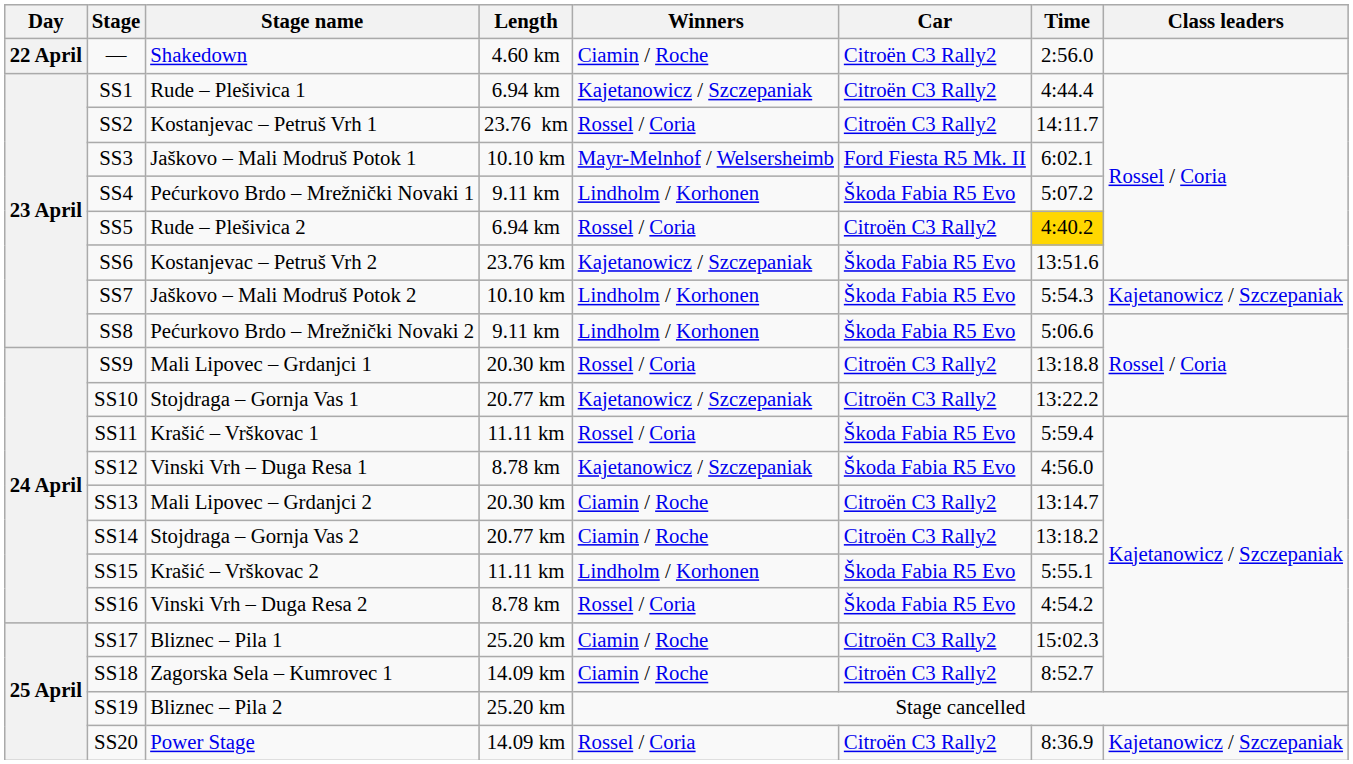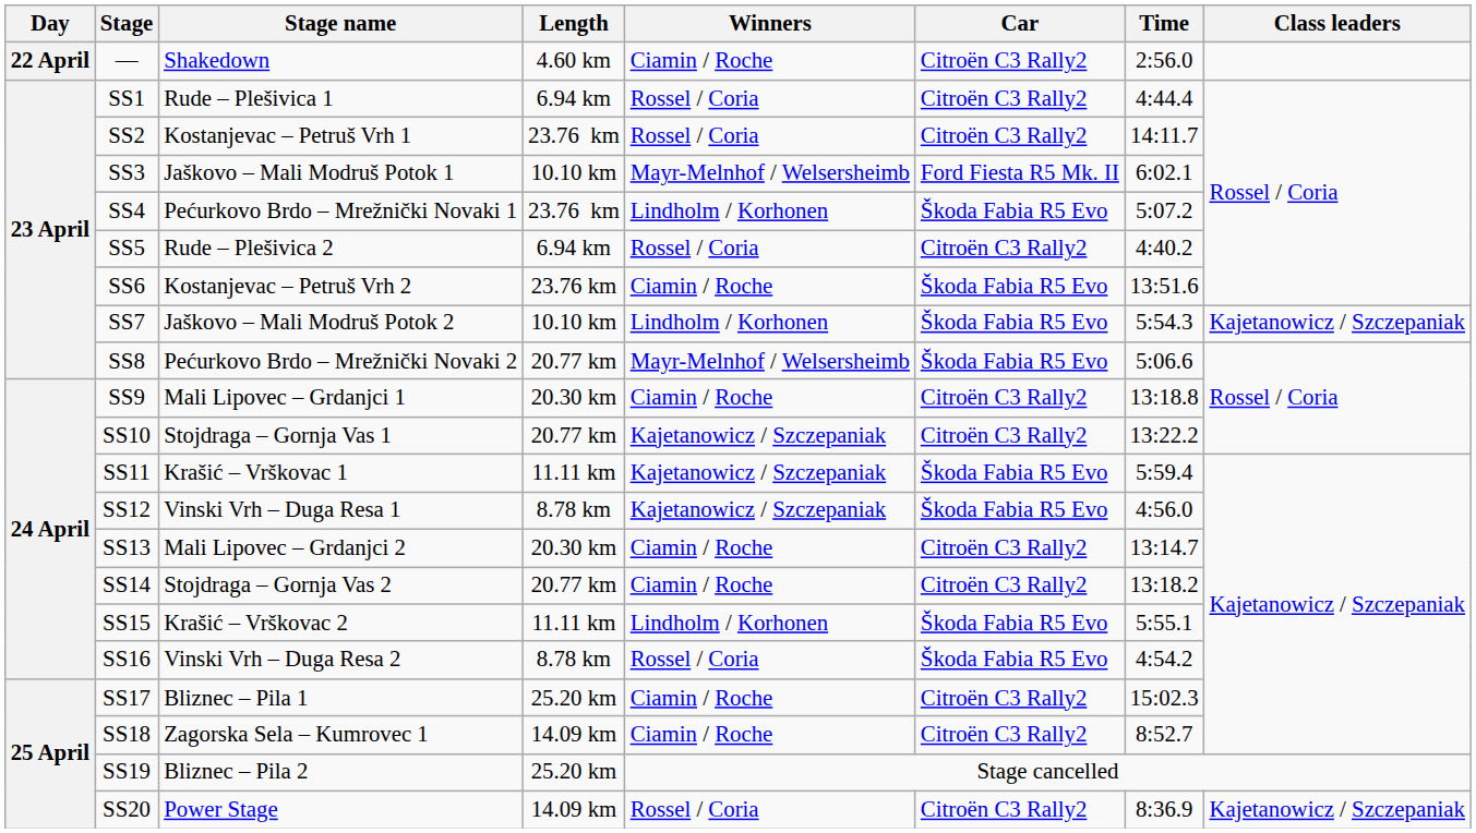 <table class="wikitable" style="font-size: 85%;">
 <tr>
 <th>Day</th>
 <th>Stage</th>
 <th>Stage name</th>
 <th>Length</th>
 <th>Winners</th>
 <th>Car</th>
 <th>Time</th>
 <th>Class leaders</th>
 </tr>
 <tr>
 <th>22 April</th>
 <td align="center">—</td>
 <td><a href='#'>Shakedown</a></td>
 <td align="center">4.60 km</td>
 <td><a href='#'>Ciamin</a> / <a href='#'>Roche</a></td>
 <td><a href='#'>Citroën C3 Rally2</a></td>
 <td align="center">2:56.0</td>
 <td></td>
 </tr>
 <tr>
 <th rowspan="8">23 April</th>
 <td align="center">SS1</td>
 <td>Rude – Plešivica 1</td>
 <td align="center">6.94 km</td>
-<td><a href='#'>Kajetanowicz</a> / <a href='#'>Szczepaniak</a></td>
+<td><a href='#'>Rossel</a> / <a href='#'>Coria</a></td>
 <td><a href='#'>Citroën C3 Rally2</a></td>
 <td align="center">4:44.4</td>
 <td rowspan="6"><a href='#'>Rossel</a> / <a href='#'>Coria</a></td>
 </tr>
 <tr>
 <td align="center">SS2</td>
 <td>Kostanjevac – Petruš Vrh 1</td>
 <td align="center">23.76  km</td>
 <td><a href='#'>Rossel</a> / <a href='#'>Coria</a></td>
 <td><a href='#'>Citroën C3 Rally2</a></td>
 <td align="center">14:11.7</td>
 </tr>
 <tr>
 <td align="center">SS3</td>
 <td>Jaškovo – Mali Modruš Potok 1</td>
 <td align="center">10.10 km</td>
 <td><a href='#'>Mayr-Melnhof</a> / <a href='#'>Welsersheimb</a></td>
 <td><a href='#'>Ford Fiesta R5 Mk. II</a></td>
 <td align="center">6:02.1</td>
 </tr>
 <tr>
 <td align="center">SS4</td>
 <td>Pećurkovo Brdo – Mrežnički Novaki 1</td>
-<td align="center">9.11 km</td>
+<td align="center">23.76  km</td>
 <td><a href='#'>Lindholm</a> / <a href='#'>Korhonen</a></td>
 <td><a href='#'>Škoda Fabia R5 Evo</a></td>
 <td align="center">5:07.2</td>
 </tr>
 <tr>
 <td align="center">SS5</td>
 <td>Rude – Plešivica 2</td>
 <td align="center">6.94 km</td>
 <td><a href='#'>Rossel</a> / <a href='#'>Coria</a></td>
 <td><a href='#'>Citroën C3 Rally2</a></td>
-<td align="center" style="background: gold;">4:40.2</td>
+<td align="center">4:40.2</td>
 </tr>
 <tr>
 <td align="center">SS6</td>
 <td>Kostanjevac – Petruš Vrh 2</td>
 <td align="center">23.76 km</td>
-<td><a href='#'>Kajetanowicz</a> / <a href='#'>Szczepaniak</a></td>
+<td><a href='#'>Ciamin</a> / <a href='#'>Roche</a></td>
 <td><a href='#'>Škoda Fabia R5 Evo</a></td>
 <td align="center">13:51.6</td>
 </tr>
 <tr>
 <td align="center">SS7</td>
 <td>Jaškovo – Mali Modruš Potok 2</td>
 <td align="center">10.10 km</td>
 <td><a href='#'>Lindholm</a> / <a href='#'>Korhonen</a></td>
 <td><a href='#'>Škoda Fabia R5 Evo</a></td>
 <td align="center">5:54.3</td>
 <td><a href='#'>Kajetanowicz</a> / <a href='#'>Szczepaniak</a></td>
 </tr>
 <tr>
 <td align="center">SS8</td>
 <td>Pećurkovo Brdo – Mrežnički Novaki 2</td>
-<td align="center">9.11 km</td>
-<td><a href='#'>Lindholm</a> / <a href='#'>Korhonen</a></td>
+<td align="center">20.77 km</td>
+<td><a href='#'>Mayr-Melnhof</a> / <a href='#'>Welsersheimb</a></td>
 <td><a href='#'>Škoda Fabia R5 Evo</a></td>
 <td align="center">5:06.6</td>
 <td rowspan="3"><a href='#'>Rossel</a> / <a href='#'>Coria</a></td>
 </tr>
 <tr>
 <th rowspan="8">24 April</th>
 <td align="center">SS9</td>
 <td>Mali Lipovec – Grdanjci 1</td>
 <td align="center">20.30 km</td>
-<td><a href='#'>Rossel</a> / <a href='#'>Coria</a></td>
+<td><a href='#'>Ciamin</a> / <a href='#'>Roche</a></td>
 <td><a href='#'>Citroën C3 Rally2</a></td>
 <td align="center">13:18.8</td>
 </tr>
 <tr>
 <td align="center">SS10</td>
 <td>Stojdraga – Gornja Vas 1</td>
 <td align="center">20.77 km</td>
 <td><a href='#'>Kajetanowicz</a> / <a href='#'>Szczepaniak</a></td>
 <td><a href='#'>Citroën C3 Rally2</a></td>
 <td align="center">13:22.2</td>
 </tr>
 <tr>
 <td align="center">SS11</td>
 <td>Krašić – Vrškovac 1</td>
 <td align="center">11.11 km</td>
-<td><a href='#'>Rossel</a> / <a href='#'>Coria</a></td>
+<td><a href='#'>Kajetanowicz</a> / <a href='#'>Szczepaniak</a></td>
 <td><a href='#'>Škoda Fabia R5 Evo</a></td>
 <td align="center">5:59.4</td>
 <td rowspan="8"><a href='#'>Kajetanowicz</a> / <a href='#'>Szczepaniak</a></td>
 </tr>
 <tr>
 <td align="center">SS12</td>
 <td>Vinski Vrh – Duga Resa 1</td>
 <td align="center">8.78 km</td>
 <td><a href='#'>Kajetanowicz</a> / <a href='#'>Szczepaniak</a></td>
 <td><a href='#'>Škoda Fabia R5 Evo</a></td>
 <td align="center">4:56.0</td>
 </tr>
 <tr>
 <td align="center">SS13</td>
 <td>Mali Lipovec – Grdanjci 2</td>
 <td align="center">20.30 km</td>
 <td><a href='#'>Ciamin</a> / <a href='#'>Roche</a></td>
 <td><a href='#'>Citroën C3 Rally2</a></td>
 <td align="center">13:14.7</td>
 </tr>
 <tr>
 <td align="center">SS14</td>
 <td>Stojdraga – Gornja Vas 2</td>
 <td align="center">20.77 km</td>
 <td><a href='#'>Ciamin</a> / <a href='#'>Roche</a></td>
 <td><a href='#'>Citroën C3 Rally2</a></td>
 <td align="center">13:18.2</td>
 </tr>
 <tr>
 <td align="center">SS15</td>
 <td>Krašić – Vrškovac 2</td>
 <td align="center">11.11 km</td>
 <td><a href='#'>Lindholm</a> / <a href='#'>Korhonen</a></td>
 <td><a href='#'>Škoda Fabia R5 Evo</a></td>
 <td align="center">5:55.1</td>
 </tr>
 <tr>
 <td align="center">SS16</td>
 <td>Vinski Vrh – Duga Resa 2</td>
 <td align="center">8.78 km</td>
 <td><a href='#'>Rossel</a> / <a href='#'>Coria</a></td>
 <td><a href='#'>Škoda Fabia R5 Evo</a></td>
 <td align="center">4:54.2</td>
 </tr>
 <tr>
 <th rowspan="4">25 April</th>
 <td align="center">SS17</td>
 <td>Bliznec – Pila 1</td>
 <td align="center">25.20 km</td>
 <td><a href='#'>Ciamin</a> / <a href='#'>Roche</a></td>
 <td><a href='#'>Citroën C3 Rally2</a></td>
 <td align="center">15:02.3</td>
 </tr>
 <tr>
 <td align="center">SS18</td>
 <td>Zagorska Sela – Kumrovec 1</td>
 <td align="center">14.09 km</td>
 <td><a href='#'>Ciamin</a> / <a href='#'>Roche</a></td>
 <td><a href='#'>Citroën C3 Rally2</a></td>
 <td align="center">8:52.7</td>
 </tr>
 <tr>
 <td align="center">SS19</td>
 <td>Bliznec – Pila 2</td>
 <td align="center">25.20 km</td>
 <td colspan="4" align="center">Stage cancelled</td>
 </tr>
 <tr>
 <td align="center">SS20</td>
 <td><a href='#'>Power Stage</a></td>
 <td align="center">14.09 km</td>
 <td><a href='#'>Rossel</a> / <a href='#'>Coria</a></td>
 <td><a href='#'>Citroën C3 Rally2</a></td>
 <td align="center">8:36.9</td>
 <td><a href='#'>Kajetanowicz</a> / <a href='#'>Szczepaniak</a></td>
 </tr>
 <tr>
 </tr>
 </table>
